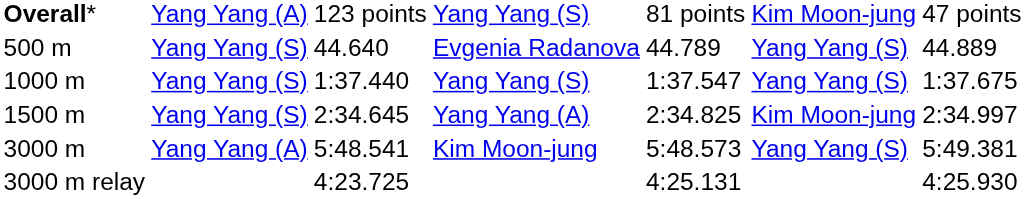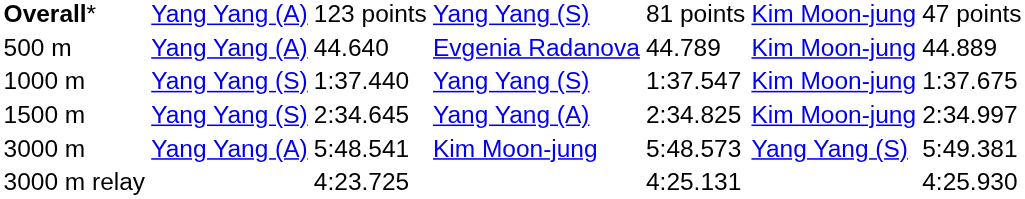 <table>
 <tr>
 <td><strong>Overall</strong>*</td>
 <td><a href='#'>Yang Yang (A)</a> <br> </td>
 <td>123 points</td>
 <td><a href='#'>Yang Yang (S)</a> <br> </td>
 <td>81 points</td>
 <td><a href='#'>Kim Moon-jung</a> <br> </td>
 <td>47 points</td>
 </tr>
 <tr>
 <td>500 m</td>
-<td><a href='#'>Yang Yang (S)</a> <br> </td>
+<td><a href='#'>Yang Yang (A)</a> <br> </td>
 <td>44.640</td>
 <td><a href='#'>Evgenia Radanova</a> <br> </td>
 <td>44.789</td>
-<td><a href='#'>Yang Yang (S)</a> <br> </td>
+<td><a href='#'>Kim Moon-jung</a> <br> </td>
 <td>44.889</td>
 </tr>
 <tr>
 <td>1000 m</td>
 <td><a href='#'>Yang Yang (S)</a> <br> </td>
 <td>1:37.440</td>
 <td><a href='#'>Yang Yang (S)</a> <br> </td>
 <td>1:37.547</td>
-<td><a href='#'>Yang Yang (S)</a> <br> </td>
+<td><a href='#'>Kim Moon-jung</a> <br> </td>
 <td>1:37.675</td>
 </tr>
 <tr>
 <td>1500 m</td>
 <td><a href='#'>Yang Yang (S)</a> <br> </td>
 <td>2:34.645</td>
 <td><a href='#'>Yang Yang (A)</a> <br> </td>
 <td>2:34.825</td>
 <td><a href='#'>Kim Moon-jung</a> <br> </td>
 <td>2:34.997</td>
 </tr>
 <tr>
 <td>3000 m</td>
 <td><a href='#'>Yang Yang (A)</a> <br> </td>
 <td>5:48.541</td>
 <td><a href='#'>Kim Moon-jung</a> <br> </td>
 <td>5:48.573</td>
 <td><a href='#'>Yang Yang (S)</a> <br> </td>
 <td>5:49.381</td>
 </tr>
 <tr>
 <td>3000 m relay</td>
 <td></td>
 <td>4:23.725</td>
 <td></td>
 <td>4:25.131</td>
 <td></td>
 <td>4:25.930</td>
 </tr>
 </table>
